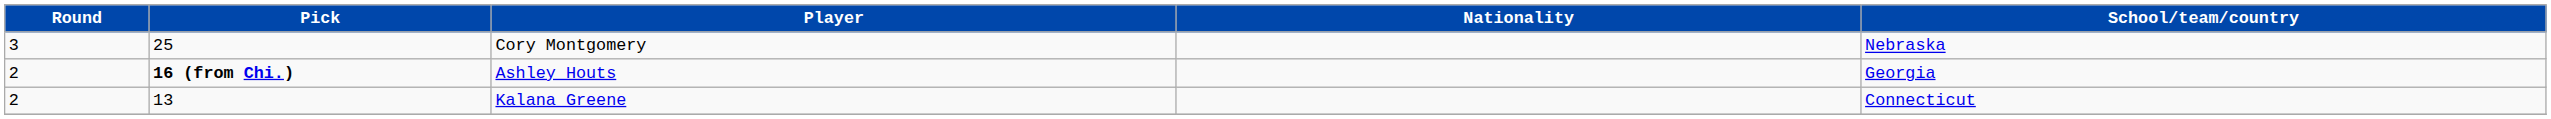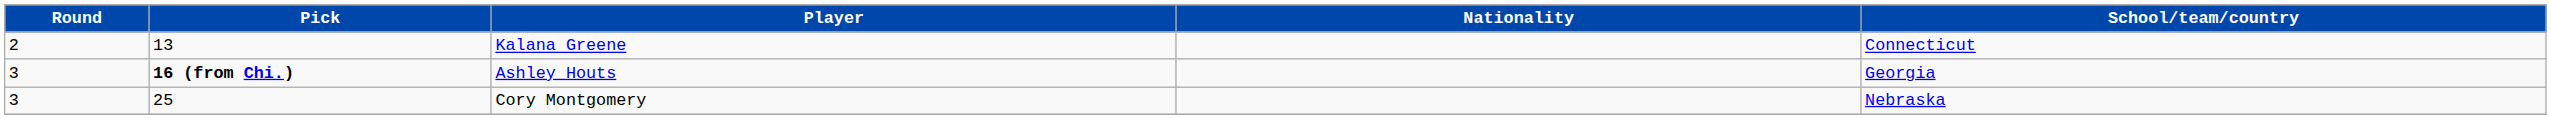 <table class="wikitable">
 <tr>
 <th style="background:#0047AB; color:white;" width="2%">Round</th>
 <th style="background:#0047AB; color:white;" width="5%">Pick</th>
 <th style="background:#0047AB; color:white;" width="10%">Player</th>
 <th style="background:#0047AB; color:white;" width="10%">Nationality</th>
 <th style="background:#0047AB; color:white;" width="10%">School/team/country</th>
 </tr>
 <tr>
+<td>2</td>
+<td>13</td>
+<td><a href='#'>Kalana Greene</a></td>
+<td></td>
+<td><a href='#'>Connecticut</a></td>
+</tr>
+<tr>
+<td>3</td>
+<td><strong>16 (from <a href='#'>Chi.</a>)</strong></td>
+<td><a href='#'>Ashley Houts</a></td>
+<td></td>
+<td><a href='#'>Georgia</a></td>
+</tr>
+<tr>
 <td>3</td>
 <td>25</td>
 <td>Cory Montgomery</td>
 <td></td>
 <td><a href='#'>Nebraska</a></td>
 </tr>
 <tr>
-<td>2</td>
-<td><strong>16 (from <a href='#'>Chi.</a>)</strong></td>
-<td><a href='#'>Ashley Houts</a></td>
-<td></td>
-<td><a href='#'>Georgia</a></td>
-</tr>
-<tr>
-<td>2</td>
-<td>13</td>
-<td><a href='#'>Kalana Greene</a></td>
-<td></td>
-<td><a href='#'>Connecticut</a></td>
-</tr>
-<tr>
 </tr>
 </table>
